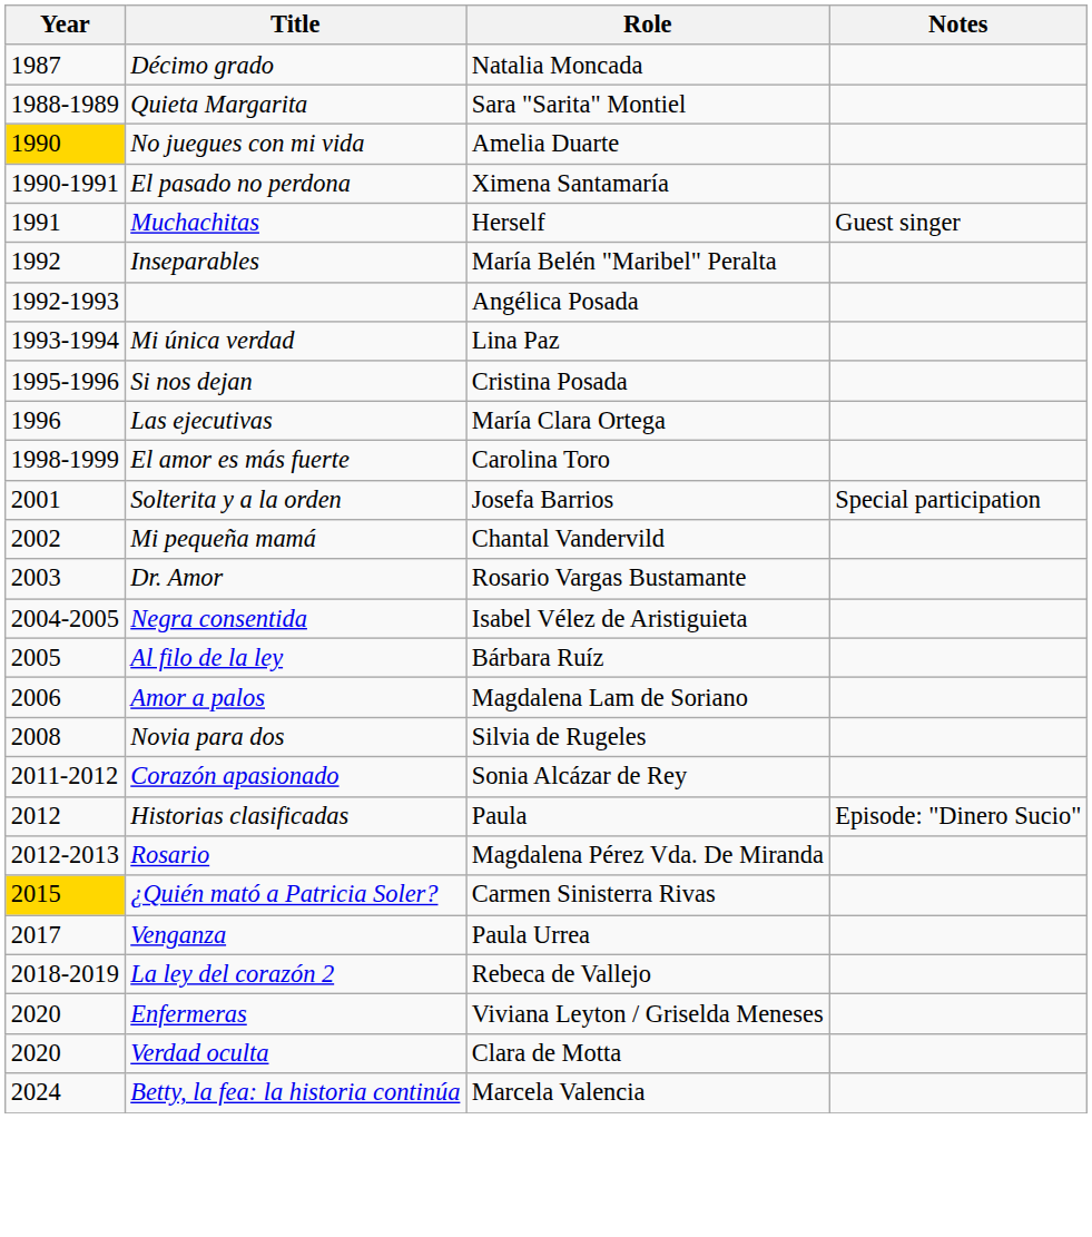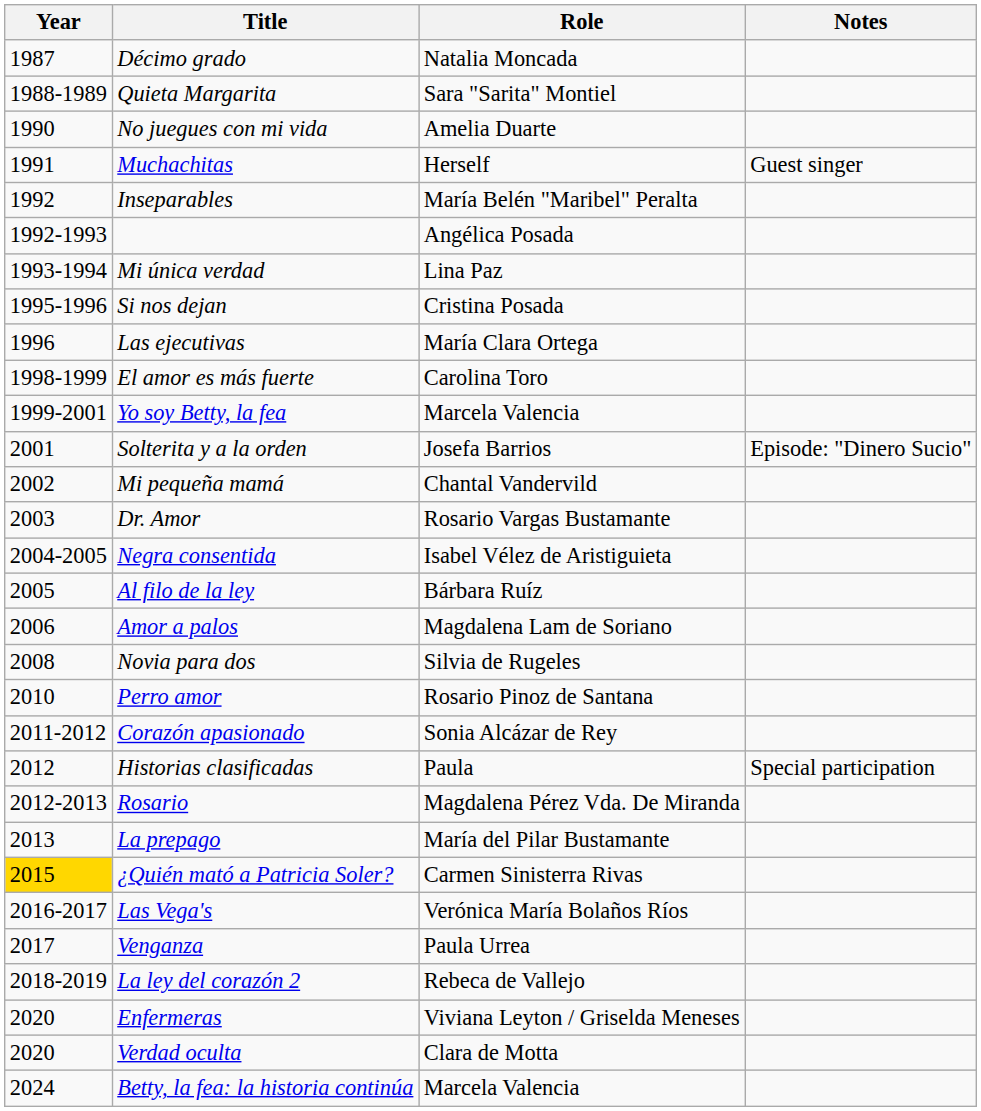 <table class="wikitable">
 <tr>
 <th><strong>Year</strong></th>
 <th><strong>Title</strong></th>
 <th><strong>Role</strong></th>
 <th><strong>Notes</strong></th>
 </tr>
 <tr>
 <td>1987</td>
 <td><em> Décimo grado </em></td>
 <td>Natalia Moncada</td>
 <td></td>
 </tr>
 <tr>
 <td>1988-1989</td>
 <td><em>Quieta Margarita</em></td>
 <td>Sara "Sarita" Montiel</td>
 <td></td>
 </tr>
 <tr>
-<td style="background: gold;">1990</td>
+<td>1990</td>
 <td><em>No juegues con mi vida</em></td>
 <td>Amelia Duarte</td>
-<td></td>
-</tr>
-<tr>
-<td>1990-1991</td>
-<td><em>El pasado no perdona</em></td>
-<td>Ximena Santamaría</td>
 <td></td>
 </tr>
 <tr>
 <td>1991</td>
 <td><em><a href='#'>Muchachitas</a></em></td>
 <td>Herself</td>
 <td>Guest singer</td>
 </tr>
 <tr>
 <td>1992</td>
 <td><em>Inseparables</em></td>
 <td>María Belén "Maribel" Peralta</td>
 <td></td>
 </tr>
 <tr>
 <td>1992-1993</td>
 <td><em></em></td>
 <td>Angélica Posada</td>
 <td></td>
 </tr>
 <tr>
 <td>1993-1994</td>
 <td><em>Mi única verdad</em></td>
 <td>Lina Paz</td>
 <td></td>
 </tr>
 <tr>
 <td>1995-1996</td>
 <td><em>Si nos dejan</em></td>
 <td>Cristina Posada</td>
 <td></td>
 </tr>
 <tr>
 <td>1996</td>
 <td><em>Las ejecutivas</em></td>
 <td>María Clara Ortega</td>
 <td></td>
 </tr>
 <tr>
 <td>1998-1999</td>
 <td><em>El amor es más fuerte</em></td>
 <td>Carolina Toro</td>
 <td></td>
 </tr>
 <tr>
+<td>1999-2001</td>
+<td><em><a href='#'>Yo soy Betty, la fea</a></em></td>
+<td>Marcela Valencia</td>
+<td></td>
+</tr>
+<tr>
 <td>2001</td>
 <td><em>Solterita y a la orden</em></td>
 <td>Josefa Barrios</td>
-<td>Special participation</td>
+<td>Episode: "Dinero Sucio"</td>
 </tr>
 <tr>
 <td>2002</td>
 <td><em>Mi pequeña mamá</em></td>
 <td>Chantal Vandervild</td>
 <td></td>
 </tr>
 <tr>
 <td>2003</td>
 <td><em>Dr. Amor</em></td>
 <td>Rosario Vargas Bustamante</td>
 <td></td>
 </tr>
 <tr>
 <td>2004-2005</td>
 <td><em><a href='#'>Negra consentida</a></em></td>
 <td>Isabel Vélez de Aristiguieta</td>
 <td></td>
 </tr>
 <tr>
 <td>2005</td>
 <td><em><a href='#'>Al filo de la ley</a></em></td>
 <td>Bárbara Ruíz</td>
 <td></td>
 </tr>
 <tr>
 <td>2006</td>
 <td><em><a href='#'>Amor a palos</a></em></td>
 <td>Magdalena Lam de Soriano</td>
 <td></td>
 </tr>
 <tr>
 <td>2008</td>
 <td><em>Novia para dos</em></td>
 <td>Silvia de Rugeles</td>
 <td></td>
 </tr>
 <tr>
+<td>2010</td>
+<td><a href='#'><em>Perro amor</em></a></td>
+<td>Rosario Pinoz de Santana</td>
+<td></td>
+</tr>
+<tr>
 <td>2011-2012</td>
 <td><em><a href='#'>Corazón apasionado</a></em></td>
 <td>Sonia Alcázar de Rey</td>
 <td></td>
 </tr>
 <tr>
 <td>2012</td>
 <td><em>Historias clasificadas</em></td>
 <td>Paula</td>
-<td>Episode: "Dinero Sucio"</td>
+<td>Special participation</td>
 </tr>
 <tr>
 <td>2012-2013</td>
 <td><em><a href='#'>Rosario</a></em></td>
 <td>Magdalena Pérez Vda. De Miranda</td>
 <td></td>
 </tr>
 <tr>
+<td>2013</td>
+<td><em><a href='#'>La prepago</a></em></td>
+<td>María del Pilar Bustamante</td>
+<td></td>
+</tr>
+<tr>
 <td style="background: gold;">2015</td>
 <td><em><a href='#'>¿Quién mató a Patricia Soler?</a></em></td>
 <td>Carmen Sinisterra Rivas</td>
+<td></td>
+</tr>
+<tr>
+<td>2016-2017</td>
+<td><a href='#'><em>Las Vega's</em></a></td>
+<td>Verónica María Bolaños Ríos</td>
 <td></td>
 </tr>
 <tr>
 <td>2017</td>
 <td><a href='#'><em>Venganza</em></a></td>
 <td>Paula Urrea</td>
 <td></td>
 </tr>
 <tr>
 <td>2018-2019</td>
 <td><a href='#'><em>La ley del corazón 2</em></a></td>
 <td>Rebeca de Vallejo</td>
 <td></td>
 </tr>
 <tr>
 <td>2020</td>
 <td><a href='#'><em>Enfermeras</em></a></td>
 <td>Viviana Leyton / Griselda Meneses</td>
 <td></td>
 </tr>
 <tr>
 <td>2020</td>
 <td><em><a href='#'>Verdad oculta</a></em></td>
 <td>Clara de Motta</td>
 <td></td>
 </tr>
 <tr>
 <td>2024</td>
 <td><em><a href='#'>Betty, la fea: la historia continúa</a></em></td>
 <td>Marcela Valencia</td>
 <td></td>
 </tr>
 <tr>
 </tr>
 </table>
